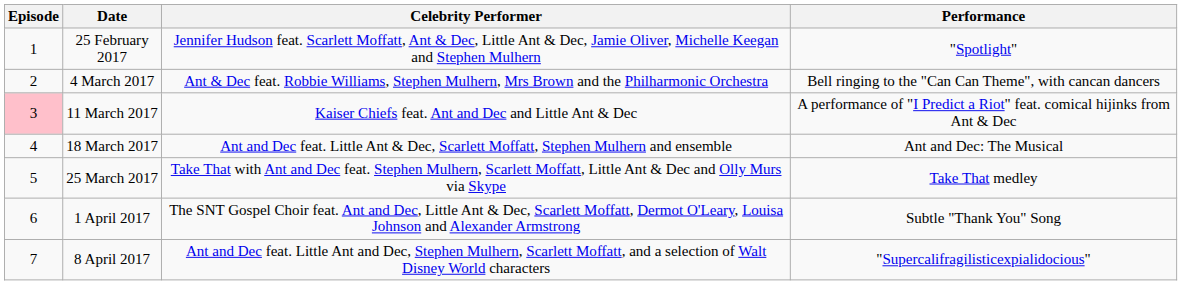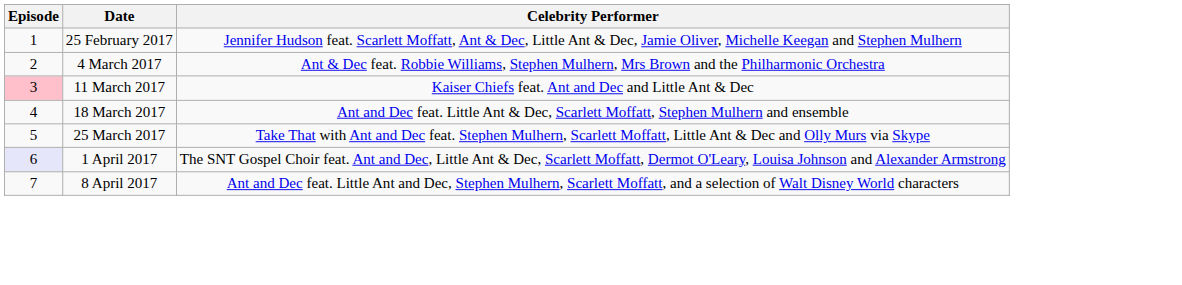 <table class="wikitable" style="text-align:center">
 <tr>
 <th>Episode</th>
 <th>Date</th>
 <th>Celebrity Performer</th>
-<th>Performance</th>
 </tr>
 <tr>
 <td>1</td>
 <td>25 February 2017</td>
 <td><a href='#'>Jennifer Hudson</a> feat. <a href='#'>Scarlett Moffatt</a>, <a href='#'>Ant & Dec</a>, Little Ant & Dec, <a href='#'>Jamie Oliver</a>, <a href='#'>Michelle Keegan</a> and <a href='#'>Stephen Mulhern</a></td>
-<td>"<a href='#'>Spotlight</a>"</td>
 </tr>
 <tr>
 <td>2</td>
 <td>4 March 2017</td>
 <td><a href='#'>Ant & Dec</a> feat. <a href='#'>Robbie Williams</a>, <a href='#'>Stephen Mulhern</a>, <a href='#'>Mrs Brown</a> and the <a href='#'>Philharmonic Orchestra</a></td>
-<td>Bell ringing to the "Can Can Theme", with cancan dancers</td>
 </tr>
 <tr>
 <td style="background: pink;">3</td>
 <td>11 March 2017</td>
 <td><a href='#'>Kaiser Chiefs</a> feat. <a href='#'>Ant and Dec</a> and Little Ant & Dec</td>
-<td>A performance of "<a href='#'>I Predict a Riot</a>" feat. comical hijinks from Ant & Dec</td>
 </tr>
 <tr>
 <td>4</td>
 <td>18 March 2017</td>
 <td><a href='#'>Ant and Dec</a> feat. Little Ant & Dec, <a href='#'>Scarlett Moffatt</a>, <a href='#'>Stephen Mulhern</a> and ensemble</td>
-<td>Ant and Dec: The Musical</td>
 </tr>
 <tr>
 <td>5</td>
 <td>25 March 2017</td>
 <td><a href='#'>Take That</a> with <a href='#'>Ant and Dec</a> feat. <a href='#'>Stephen Mulhern</a>, <a href='#'>Scarlett Moffatt</a>, Little Ant & Dec and <a href='#'>Olly Murs</a> via <a href='#'>Skype</a></td>
-<td><a href='#'>Take That</a> medley</td>
 </tr>
 <tr>
-<td>6</td>
+<td style="background: lavender;">6</td>
 <td>1 April 2017</td>
 <td>The SNT Gospel Choir feat. <a href='#'>Ant and Dec</a>, Little Ant & Dec, <a href='#'>Scarlett Moffatt</a>, <a href='#'>Dermot O'Leary</a>, <a href='#'>Louisa Johnson</a> and <a href='#'>Alexander Armstrong</a></td>
-<td>Subtle "Thank You" Song</td>
 </tr>
 <tr>
 <td>7</td>
 <td>8 April 2017</td>
 <td><a href='#'>Ant and Dec</a> feat. Little Ant and Dec, <a href='#'>Stephen Mulhern</a>, <a href='#'>Scarlett Moffatt</a>, and a selection of <a href='#'>Walt Disney World</a> characters</td>
-<td>"<a href='#'>Supercalifragilisticexpialidocious</a>"</td>
 </tr>
 </table>
